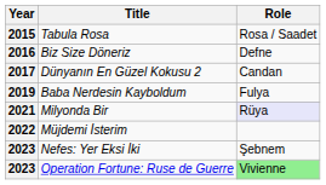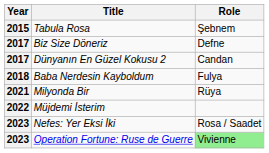 <table class="wikitable plainrowheaders sortable">
 <tr>
 <th scope="col">Year</th>
 <th scope="col">Title</th>
 <th scope="col">Role</th>
 </tr>
 <tr>
 <th scope="row">2015</th>
 <td><em>Tabula Rosa</em></td>
-<td>Rosa / Saadet</td>
+<td>Şebnem</td>
 </tr>
 <tr>
-<th scope="row">2016</th>
+<th scope="row">2017</th>
 <td><em>Biz Size Döneriz</em></td>
 <td>Defne</td>
 </tr>
 <tr>
 <th scope="row">2017</th>
 <td><em>Dünyanın En Güzel Kokusu 2</em></td>
 <td>Candan</td>
 </tr>
 <tr>
-<th scope="row">2019</th>
+<th scope="row">2018</th>
 <td><em>Baba Nerdesin Kayboldum</em></td>
 <td>Fulya</td>
 </tr>
 <tr>
 <th scope="row">2021</th>
 <td><em>Milyonda Bir</em></td>
-<td style="background: lavender;">Rüya</td>
+<td>Rüya</td>
 </tr>
 <tr>
 <th scope="row">2022</th>
 <td><em>Müjdemi İsterim</em></td>
 <td></td>
 </tr>
 <tr>
 <th scope="row">2023</th>
 <td><em>Nefes: Yer Eksi İki</em></td>
-<td>Şebnem</td>
+<td>Rosa / Saadet</td>
 </tr>
 <tr>
 <th scope="row">2023</th>
 <td><em><a href='#'>Operation Fortune: Ruse de Guerre</a></em></td>
 <td style="background: lightgreen;">Vivienne</td>
 </tr>
 </table>
